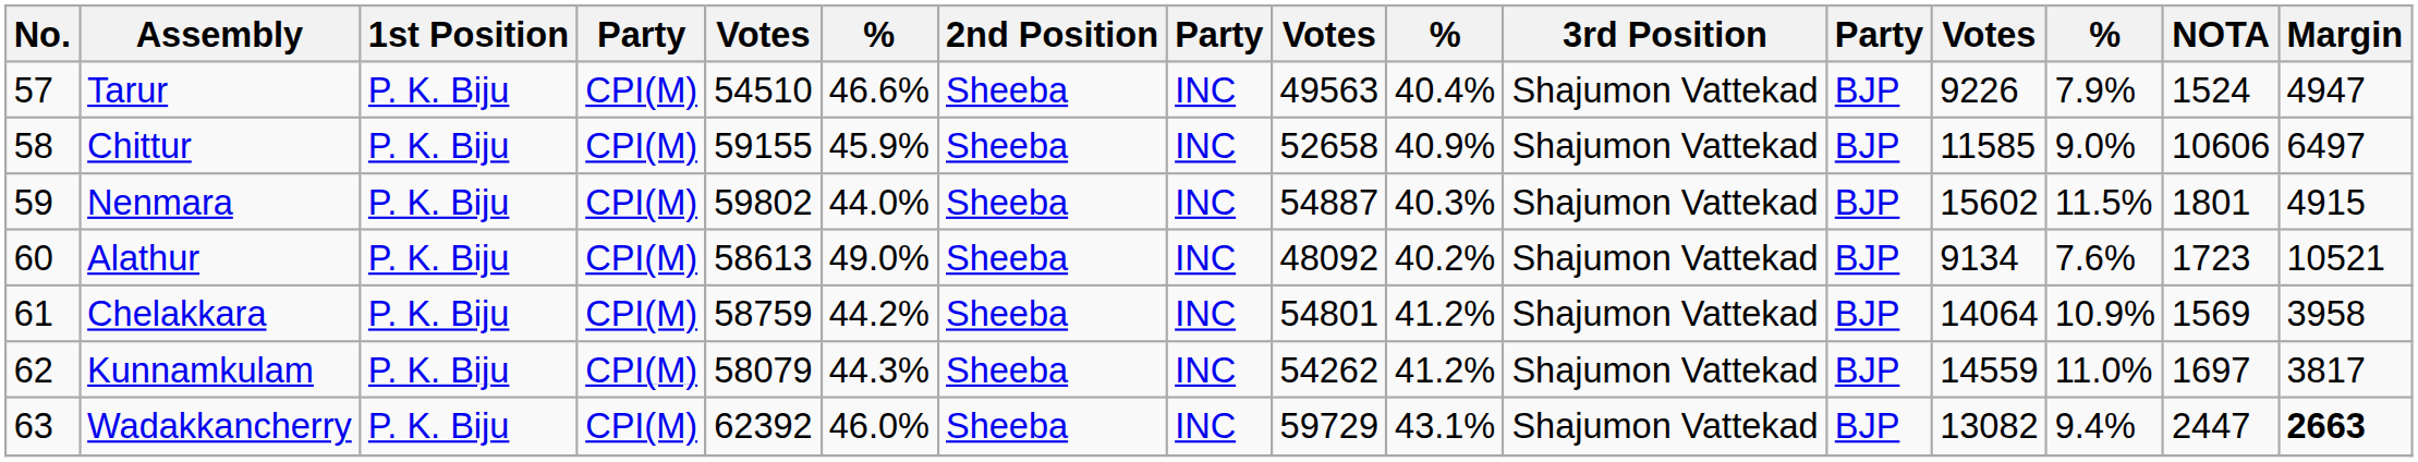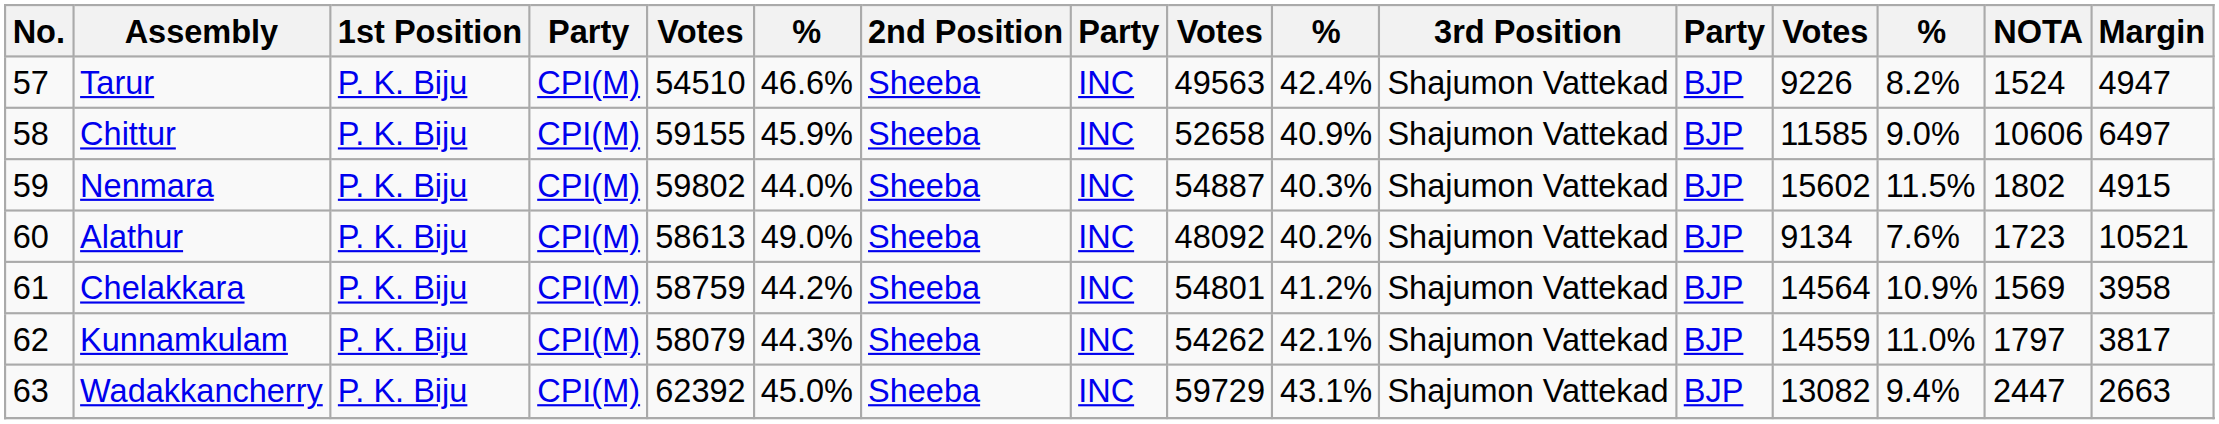 <table class="wikitable sortable" style="font-size:95%;">
 <tr>
 <th>No.</th>
 <th>Assembly</th>
 <th>1st Position</th>
 <th>Party</th>
 <th>Votes</th>
 <th>%</th>
 <th>2nd Position</th>
 <th>Party</th>
 <th>Votes</th>
 <th>%</th>
 <th>3rd Position</th>
 <th>Party</th>
 <th>Votes</th>
 <th>%</th>
 <th>NOTA</th>
 <th>Margin</th>
 </tr>
 <tr>
 <td>57</td>
 <td><a href='#'>Tarur</a></td>
 <td><a href='#'>P. K. Biju</a></td>
 <td><a href='#'>CPI(M)</a></td>
 <td>54510</td>
 <td>46.6%</td>
 <td><a href='#'>Sheeba</a></td>
 <td><a href='#'>INC</a></td>
 <td>49563</td>
-<td>40.4%</td>
+<td>42.4%</td>
 <td>Shajumon Vattekad</td>
 <td><a href='#'>BJP</a></td>
 <td>9226</td>
-<td>7.9%</td>
+<td>8.2%</td>
 <td>1524</td>
 <td>4947</td>
 </tr>
 <tr>
 <td>58</td>
 <td><a href='#'>Chittur</a></td>
 <td><a href='#'>P. K. Biju</a></td>
 <td><a href='#'>CPI(M)</a></td>
 <td>59155</td>
 <td>45.9%</td>
 <td><a href='#'>Sheeba</a></td>
 <td><a href='#'>INC</a></td>
 <td>52658</td>
 <td>40.9%</td>
 <td>Shajumon Vattekad</td>
 <td><a href='#'>BJP</a></td>
 <td>11585</td>
 <td>9.0%</td>
 <td>10606</td>
 <td>6497</td>
 </tr>
 <tr>
 <td>59</td>
 <td><a href='#'>Nenmara</a></td>
 <td><a href='#'>P. K. Biju</a></td>
 <td><a href='#'>CPI(M)</a></td>
 <td>59802</td>
 <td>44.0%</td>
 <td><a href='#'>Sheeba</a></td>
 <td><a href='#'>INC</a></td>
 <td>54887</td>
 <td>40.3%</td>
 <td>Shajumon Vattekad</td>
 <td><a href='#'>BJP</a></td>
 <td>15602</td>
 <td>11.5%</td>
-<td>1801</td>
+<td>1802</td>
 <td>4915</td>
 </tr>
 <tr>
 <td>60</td>
 <td><a href='#'>Alathur</a></td>
 <td><a href='#'>P. K. Biju</a></td>
 <td><a href='#'>CPI(M)</a></td>
 <td>58613</td>
 <td>49.0%</td>
 <td><a href='#'>Sheeba</a></td>
 <td><a href='#'>INC</a></td>
 <td>48092</td>
 <td>40.2%</td>
 <td>Shajumon Vattekad</td>
 <td><a href='#'>BJP</a></td>
 <td>9134</td>
 <td>7.6%</td>
 <td>1723</td>
 <td>10521</td>
 </tr>
 <tr>
 <td>61</td>
 <td><a href='#'>Chelakkara</a></td>
 <td><a href='#'>P. K. Biju</a></td>
 <td><a href='#'>CPI(M)</a></td>
 <td>58759</td>
 <td>44.2%</td>
 <td><a href='#'>Sheeba</a></td>
 <td><a href='#'>INC</a></td>
 <td>54801</td>
 <td>41.2%</td>
 <td>Shajumon Vattekad</td>
 <td><a href='#'>BJP</a></td>
-<td>14064</td>
+<td>14564</td>
 <td>10.9%</td>
 <td>1569</td>
 <td>3958</td>
 </tr>
 <tr>
 <td>62</td>
 <td><a href='#'>Kunnamkulam</a></td>
 <td><a href='#'>P. K. Biju</a></td>
 <td><a href='#'>CPI(M)</a></td>
 <td>58079</td>
 <td>44.3%</td>
 <td><a href='#'>Sheeba</a></td>
 <td><a href='#'>INC</a></td>
 <td>54262</td>
-<td>41.2%</td>
+<td>42.1%</td>
 <td>Shajumon Vattekad</td>
 <td><a href='#'>BJP</a></td>
 <td>14559</td>
 <td>11.0%</td>
-<td>1697</td>
+<td>1797</td>
 <td>3817</td>
 </tr>
 <tr>
 <td>63</td>
 <td><a href='#'>Wadakkancherry</a></td>
 <td><a href='#'>P. K. Biju</a></td>
 <td><a href='#'>CPI(M)</a></td>
 <td>62392</td>
-<td>46.0%</td>
+<td>45.0%</td>
 <td><a href='#'>Sheeba</a></td>
 <td><a href='#'>INC</a></td>
 <td>59729</td>
 <td>43.1%</td>
 <td>Shajumon Vattekad</td>
 <td><a href='#'>BJP</a></td>
 <td>13082</td>
 <td>9.4%</td>
 <td>2447</td>
-<td><strong>2663</strong></td>
+<td>2663</td>
 </tr>
 <tr>
 </tr>
 <tr>
 </tr>
 </table>
